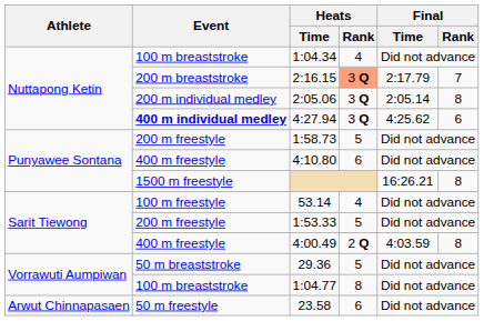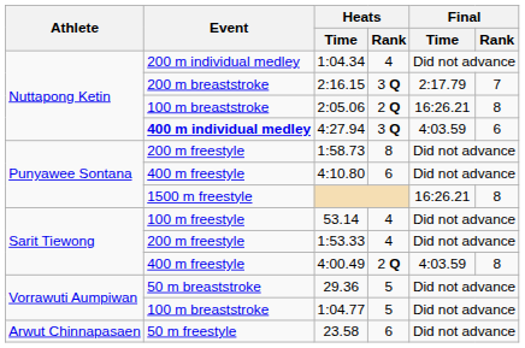 <table class="wikitable" style="font-size:90%; text-align:center">
 <tr>
 <th rowspan="2">Athlete</th>
 <th rowspan="2">Event</th>
 <th colspan="2">Heats</th>
 <th colspan="2">Final</th>
 </tr>
 <tr>
 <th>Time</th>
 <th>Rank</th>
 <th>Time</th>
 <th>Rank</th>
 </tr>
 <tr>
 <td align=left rowspan=4><a href='#'>Nuttapong Ketin</a></td>
-<td align=left><a href='#'>100 m breaststroke</a></td>
+<td align=left><a href='#'>200 m individual medley</a></td>
 <td>1:04.34</td>
 <td>4</td>
 <td colspan=2>Did not advance</td>
 </tr>
 <tr>
 <td align=left><a href='#'>200 m breaststroke</a></td>
 <td>2:16.15</td>
-<td style="background: lightsalmon;">3 <strong>Q</strong></td>
+<td>3 <strong>Q</strong></td>
 <td>2:17.79</td>
 <td>7</td>
 </tr>
 <tr>
-<td align=left><a href='#'>200 m individual medley</a></td>
+<td align=left><a href='#'>100 m breaststroke</a></td>
 <td>2:05.06</td>
-<td>3 <strong>Q</strong></td>
-<td>2:05.14</td>
+<td>2 <strong>Q</strong></td>
+<td>16:26.21</td>
 <td>8</td>
 </tr>
 <tr>
 <td align=left><strong><a href='#'>400 m individual medley</a></strong></td>
 <td>4:27.94</td>
 <td>3 <strong>Q</strong></td>
-<td>4:25.62</td>
+<td>4:03.59</td>
 <td>6</td>
 </tr>
 <tr>
 <td align=left rowspan=3><a href='#'>Punyawee Sontana</a></td>
 <td align=left><a href='#'>200 m freestyle</a></td>
 <td>1:58.73</td>
-<td>5</td>
+<td>8</td>
 <td colspan=2>Did not advance</td>
 </tr>
 <tr>
 <td align=left><a href='#'>400 m freestyle</a></td>
 <td>4:10.80</td>
 <td>6</td>
 <td colspan=2>Did not advance</td>
 </tr>
 <tr>
 <td align=left><a href='#'>1500 m freestyle</a></td>
 <td colspan=2 bgcolor=wheat></td>
 <td>16:26.21</td>
 <td>8</td>
 </tr>
 <tr>
 <td align=left rowspan=3><a href='#'>Sarit Tiewong</a></td>
 <td align=left><a href='#'>100 m freestyle</a></td>
 <td>53.14</td>
 <td>4</td>
 <td colspan=2>Did not advance</td>
 </tr>
 <tr>
 <td align=left><a href='#'>200 m freestyle</a></td>
 <td>1:53.33</td>
-<td>5</td>
+<td>4</td>
 <td colspan=2>Did not advance</td>
 </tr>
 <tr>
 <td align=left><a href='#'>400 m freestyle</a></td>
 <td>4:00.49</td>
 <td>2 <strong>Q</strong></td>
 <td>4:03.59</td>
 <td>8</td>
 </tr>
 <tr>
 <td align=left rowspan=2><a href='#'>Vorrawuti Aumpiwan</a></td>
 <td align=left><a href='#'>50 m breaststroke</a></td>
 <td>29.36</td>
 <td>5</td>
 <td colspan=2>Did not advance</td>
 </tr>
 <tr>
 <td align=left><a href='#'>100 m breaststroke</a></td>
 <td>1:04.77</td>
-<td>8</td>
+<td>5</td>
 <td colspan=2>Did not advance</td>
 </tr>
 <tr>
 <td align=left><a href='#'>Arwut Chinnapasaen</a></td>
 <td align=left><a href='#'>50 m freestyle</a></td>
 <td>23.58</td>
 <td>6</td>
 <td colspan=2>Did not advance</td>
 </tr>
 </table>
